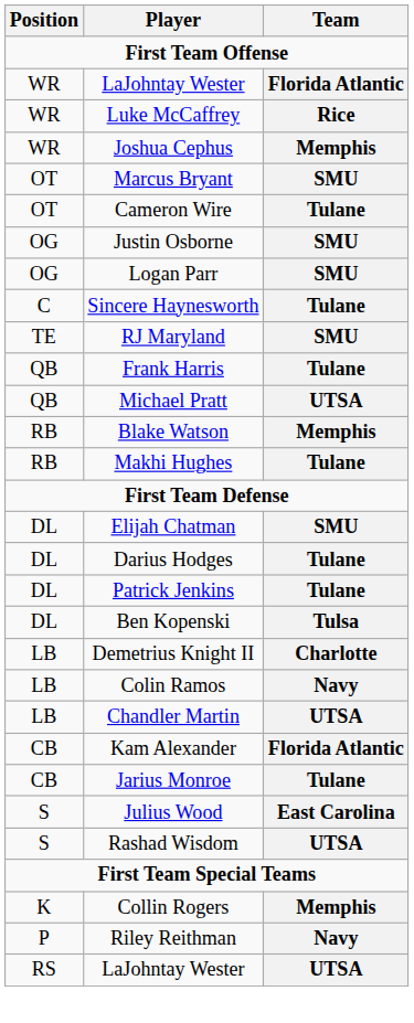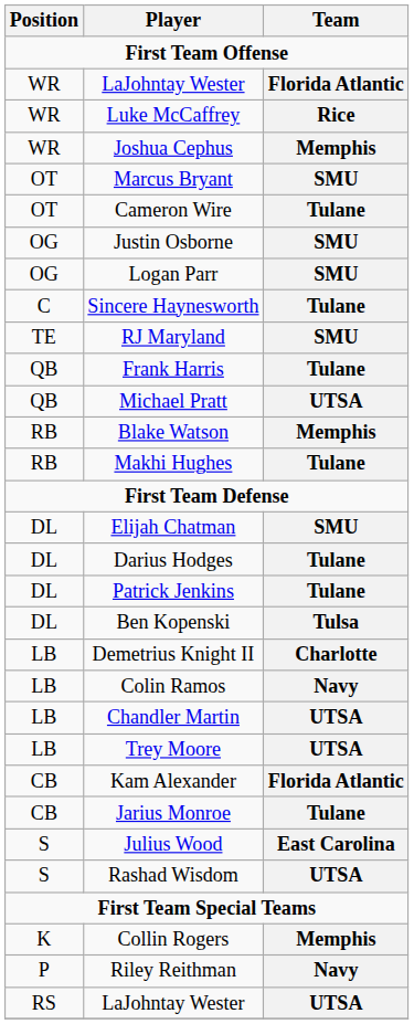 <table class="wikitable" border="0">
 <tr>
 <th>Position</th>
 <th>Player</th>
 <th>Team</th>
 </tr>
 <tr>
 <td colspan="3" style="text-align:center;"><strong>First Team Offense </strong></td>
 </tr>
 <tr style="text-align:center;">
 <td>WR</td>
 <td><a href='#'>LaJohntay Wester</a></td>
 <th style=>Florida Atlantic</th>
 </tr>
 <tr style="text-align:center;">
 <td>WR</td>
 <td><a href='#'>Luke McCaffrey</a></td>
 <th style=>Rice</th>
 </tr>
 <tr style="text-align:center;">
 <td>WR</td>
 <td><a href='#'>Joshua Cephus</a></td>
 <th style=>Memphis</th>
 </tr>
 <tr style="text-align:center;">
 <td>OT</td>
 <td><a href='#'>Marcus Bryant</a></td>
 <th style=>SMU</th>
 </tr>
 <tr style="text-align:center;">
 <td>OT</td>
 <td>Cameron Wire</td>
 <th style=>Tulane</th>
 </tr>
 <tr style="text-align:center;">
 <td>OG</td>
 <td>Justin Osborne</td>
 <th style=>SMU</th>
 </tr>
 <tr style="text-align:center;">
 <td>OG</td>
 <td>Logan Parr</td>
 <th style=>SMU</th>
 </tr>
 <tr style="text-align:center;">
 <td>C</td>
 <td><a href='#'>Sincere Haynesworth</a></td>
 <th style=>Tulane</th>
 </tr>
 <tr style="text-align:center;">
 <td>TE</td>
 <td><a href='#'>RJ Maryland</a></td>
 <th style=>SMU</th>
 </tr>
 <tr style="text-align:center;">
 <td>QB</td>
 <td><a href='#'>Frank Harris</a></td>
 <th style=>Tulane</th>
 </tr>
 <tr style="text-align:center;">
 <td>QB</td>
 <td><a href='#'>Michael Pratt</a></td>
 <th style=>UTSA</th>
 </tr>
 <tr style="text-align:center;">
 <td>RB</td>
 <td><a href='#'>Blake Watson</a></td>
 <th style=>Memphis</th>
 </tr>
 <tr style="text-align:center;">
 <td>RB</td>
 <td><a href='#'>Makhi Hughes</a></td>
 <th style=>Tulane</th>
 </tr>
 <tr>
 <td colspan="3" style="text-align:center;"><strong>First Team Defense</strong></td>
 </tr>
 <tr style="text-align:center;">
 <td>DL</td>
 <td><a href='#'>Elijah Chatman</a></td>
 <th style=>SMU</th>
 </tr>
 <tr style="text-align:center;">
 <td>DL</td>
 <td>Darius Hodges</td>
 <th style=>Tulane</th>
 </tr>
 <tr style="text-align:center;">
 <td>DL</td>
 <td><a href='#'>Patrick Jenkins</a></td>
 <th style=>Tulane</th>
 </tr>
 <tr style="text-align:center;">
 <td>DL</td>
 <td>Ben Kopenski</td>
 <th style=>Tulsa</th>
 </tr>
 <tr style="text-align:center;">
 <td>LB</td>
 <td>Demetrius Knight II</td>
 <th style=>Charlotte</th>
 </tr>
 <tr style="text-align:center;">
 <td>LB</td>
 <td>Colin Ramos</td>
 <th style=>Navy</th>
 </tr>
 <tr style="text-align:center;">
 <td>LB</td>
 <td><a href='#'>Chandler Martin</a></td>
 <th style=>UTSA</th>
 </tr>
 <tr style="text-align:center;">
+<td>LB</td>
+<td><a href='#'>Trey Moore</a></td>
+<th style=>UTSA</th>
+</tr>
+<tr style="text-align:center;">
 <td>CB</td>
 <td>Kam Alexander</td>
 <th style=>Florida Atlantic</th>
 </tr>
 <tr style="text-align:center;">
 <td>CB</td>
 <td><a href='#'>Jarius Monroe</a></td>
 <th style=>Tulane</th>
 </tr>
 <tr style="text-align:center;">
 <td>S</td>
 <td><a href='#'>Julius Wood</a></td>
 <th style=>East Carolina</th>
 </tr>
 <tr style="text-align:center;">
 <td>S</td>
 <td>Rashad Wisdom</td>
 <th style=>UTSA</th>
 </tr>
 <tr style="text-align:center;">
 <td colspan="3" style="text-align:center;"><strong>First Team Special Teams</strong></td>
 </tr>
 <tr style="text-align:center;">
 <td>K</td>
 <td>Collin Rogers</td>
 <th style=>Memphis</th>
 </tr>
 <tr style="text-align:center;">
 <td>P</td>
 <td>Riley Reithman</td>
 <th style=>Navy</th>
 </tr>
 <tr style="text-align:center;">
 <td>RS</td>
 <td>LaJohntay Wester</td>
 <th style=>UTSA</th>
 </tr>
 <tr style="text-align:center;">
 </tr>
 </table>
